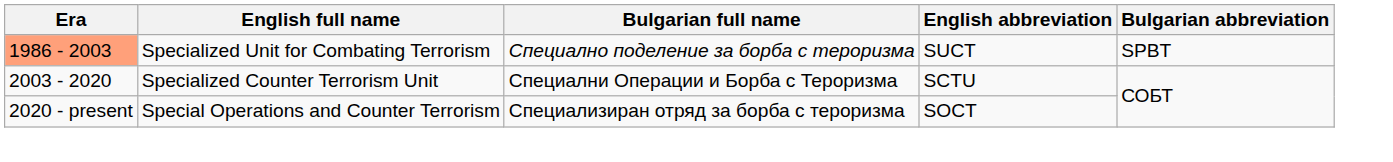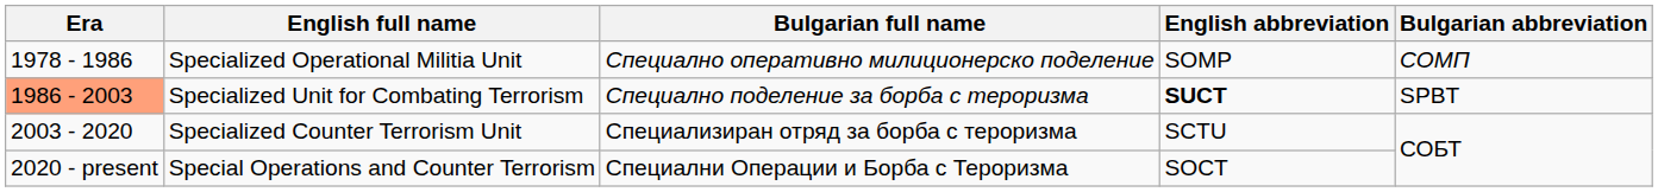 <table class="wikitable">
 <tr>
 <th>Era</th>
 <th>English full name</th>
 <th>Bulgarian full name</th>
 <th>English abbreviation</th>
 <th>Bulgarian abbreviation</th>
 </tr>
 <tr>
+<td>1978 - 1986</td>
+<td>Specialized Operational Militia Unit</td>
+<td><em>Специално оперативно милиционерско поделение</em></td>
+<td>SOMP</td>
+<td><em>СОМП</em></td>
+</tr>
+<tr>
 <td style="background: lightsalmon;">1986 - 2003</td>
 <td>Specialized Unit for Combating Terrorism</td>
 <td><em>Специално поделение за борба с тероризма</em></td>
-<td>SUCT</td>
+<td><strong>SUCT</strong></td>
 <td>SPBT</td>
 </tr>
 <tr>
 <td>2003 - 2020</td>
 <td>Specialized Counter Terrorism Unit</td>
-<td>Специални Операции и Борба с Тероризма</td>
+<td>Специализиран отряд за борба с тероризма</td>
 <td>SCTU</td>
 <td rowspan="2">СОБТ</td>
 </tr>
 <tr>
 <td>2020 - present</td>
 <td>Special Operations and Counter Terrorism</td>
-<td>Специализиран отряд за борба с тероризма</td>
+<td>Специални Операции и Борба с Тероризма</td>
 <td>SOCT</td>
 </tr>
 </table>
